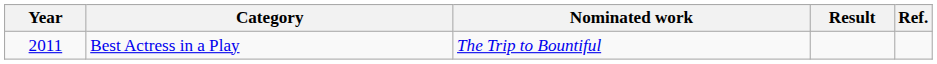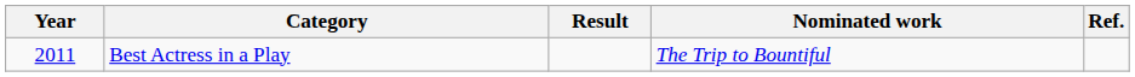 <table class=wikitable>
 <tr>
 <th scope="col" style="width:5em;">Year</th>
 <th scope="col" style="width:26em;">Category</th>
+<th scope="col" style="width:5em;">Result</th>
 <th scope="col" style="width:25em;">Nominated work</th>
-<th scope="col" style="width:5em;">Result</th>
 <th>Ref.</th>
 </tr>
 <tr>
 <td style="text-align:center;"><a href='#'>2011</a></td>
 <td><a href='#'>Best Actress in a Play</a></td>
+<td></td>
 <td><em><a href='#'>The Trip to Bountiful</a></em></td>
-<td></td>
 <td></td>
 </tr>
 </table>
